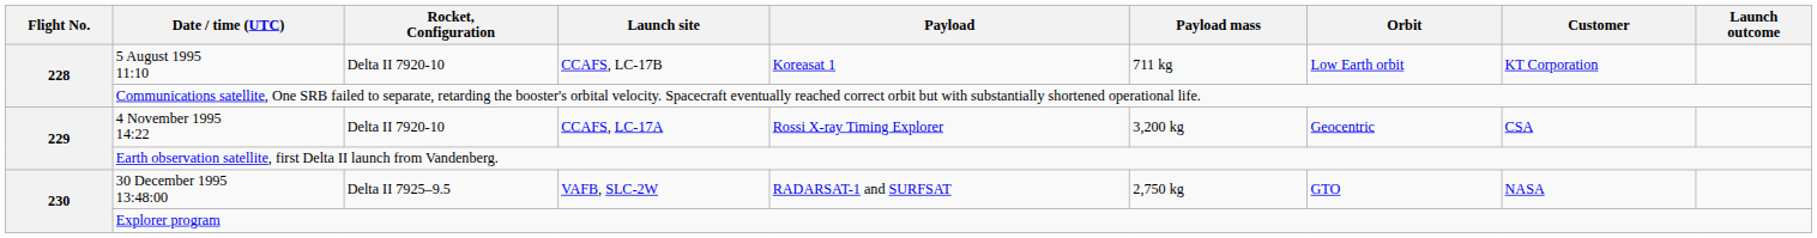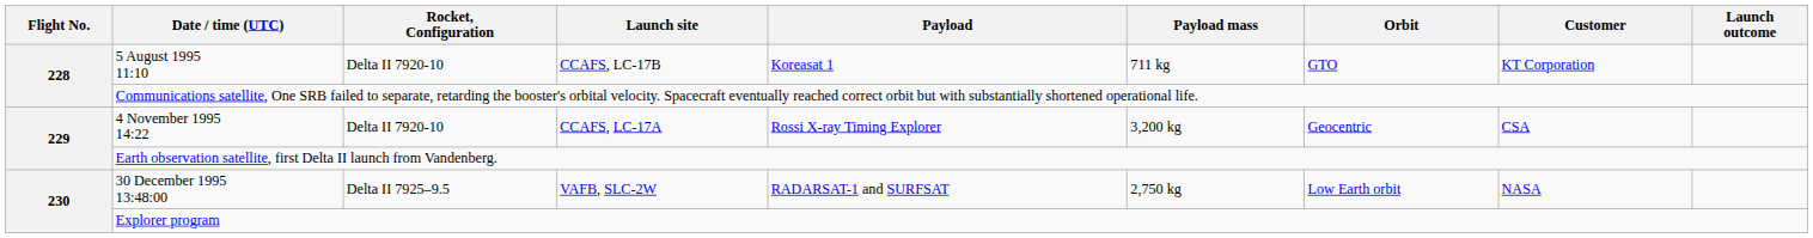 <table class="wikitable plainrowheaders" style="width: 100%;">
 <tr>
 <th scope="col">Flight No.</th>
 <th scope="col">Date / time (<a href='#'>UTC</a>)</th>
 <th scope="col">Rocket, <br> Configuration</th>
 <th scope="col">Launch site</th>
 <th scope="col">Payload</th>
 <th scope="col">Payload mass</th>
 <th scope="col">Orbit</th>
 <th scope="col">Customer</th>
 <th scope="col">Launch <br> outcome</th>
 </tr>
 <tr>
 <th scope="row" rowspan="2" style="text-align:center">228</th>
 <td>5 August 1995<br>11:10</td>
 <td>Delta II 7920-10</td>
 <td><a href='#'>CCAFS</a>, LC-17B</td>
 <td><a href='#'>Koreasat 1</a></td>
 <td>711 kg</td>
-<td><a href='#'>Low Earth orbit</a></td>
+<td><a href='#'>GTO</a></td>
 <td><a href='#'>KT Corporation</a></td>
 <td></td>
 </tr>
 <tr>
 <td colspan="8"><a href='#'>Communications satellite</a>, One SRB failed to separate, retarding the booster's orbital velocity. Spacecraft eventually reached correct orbit but with substantially shortened operational life.</td>
 </tr>
 <tr>
 <th scope="row" rowspan="2" style="text-align:center">229</th>
 <td>4 November 1995<br>14:22</td>
 <td>Delta II 7920-10</td>
 <td><a href='#'>CCAFS</a>, <a href='#'>LC-17A</a></td>
 <td><a href='#'>Rossi X-ray Timing Explorer</a></td>
 <td>3,200 kg</td>
 <td><a href='#'>Geocentric</a></td>
 <td><a href='#'>CSA</a></td>
 <td></td>
 </tr>
 <tr>
 <td colspan="8"><a href='#'>Earth observation satellite</a>, first Delta II launch from Vandenberg.</td>
 </tr>
 <tr>
 <th scope="row" rowspan="2" style="text-align:center">230</th>
 <td>30 December 1995<br>13:48:00</td>
 <td>Delta II 7925–9.5</td>
 <td><a href='#'>VAFB</a>, <a href='#'>SLC-2W</a></td>
 <td><a href='#'>RADARSAT-1</a> and <a href='#'>SURFSAT</a></td>
 <td>2,750 kg</td>
-<td><a href='#'>GTO</a></td>
+<td><a href='#'>Low Earth orbit</a></td>
 <td><a href='#'>NASA</a></td>
 <td></td>
 </tr>
 <tr>
 <td colspan="8"><a href='#'>Explorer program</a></td>
 </tr>
 </table>
